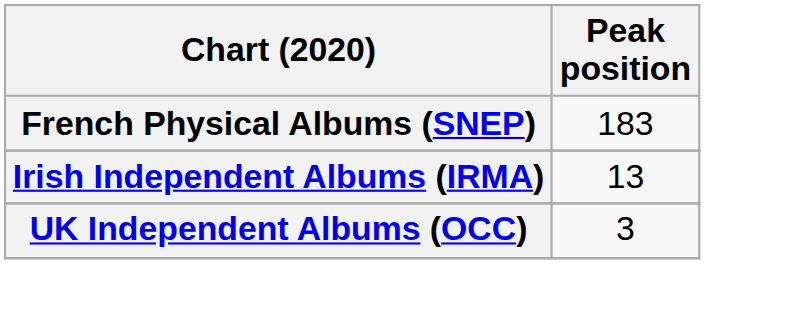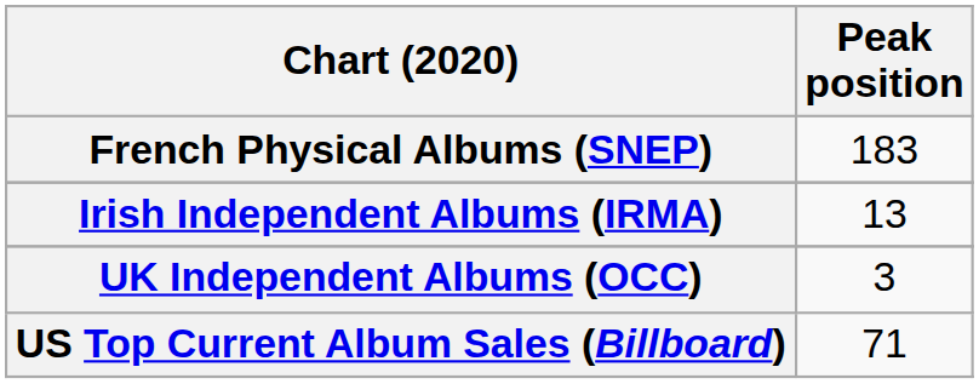 <table class="wikitable sortable plainrowheaders" style="text-align:center">
 <tr>
 <th scope="col">Chart (2020)</th>
 <th scope="col">Peak<br>position</th>
 </tr>
 <tr>
 <th scope="row">French Physical Albums (<a href='#'>SNEP</a>)</th>
 <td>183</td>
 </tr>
 <tr>
 </tr>
 <tr>
 <th scope="row"><a href='#'>Irish Independent Albums</a> (<a href='#'>IRMA</a>)</th>
 <td>13</td>
 </tr>
 <tr>
 </tr>
 <tr>
 </tr>
 <tr>
 <th scope="row"><a href='#'>UK Independent Albums</a> (<a href='#'>OCC</a>)</th>
 <td>3</td>
 </tr>
 <tr>
+<th scope="row">US <a href='#'>Top Current Album Sales</a> (<em><a href='#'>Billboard</a></em>)</th>
+<td>71</td>
+</tr>
+<tr>
 </tr>
 </table>
